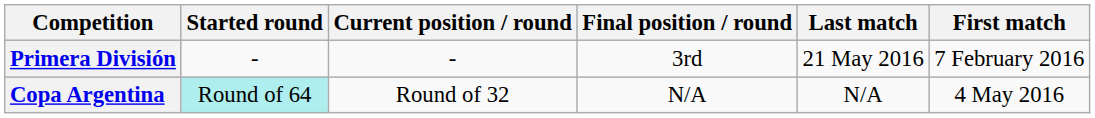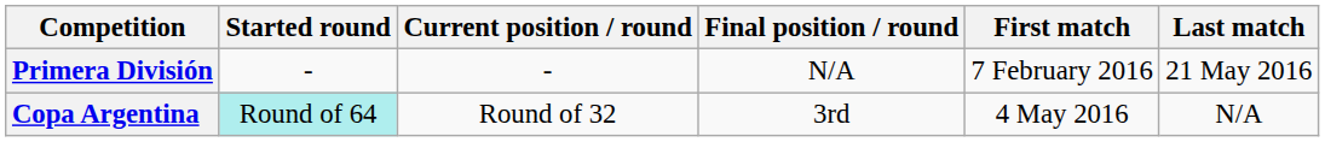 <table class="wikitable plainrowheaders" style="text-align:center;">
 <tr>
 <th scope=col>Competition</th>
 <th scope=col>Started round</th>
 <th scope=col>Current position / round</th>
 <th scope=col>Final position / round</th>
+<th scope=col>First match</th>
 <th scope=col>Last match</th>
-<th scope=col>First match</th>
 </tr>
 <tr>
 <th scope="row" style="text-align:left;"><a href='#'>Primera División</a></th>
 <td>-</td>
 <td>-</td>
-<td>3rd</td>
+<td>N/A</td>
+<td>7 February 2016</td>
 <td>21 May 2016</td>
-<td>7 February 2016</td>
 </tr>
 <tr>
 <th scope="row" style="text-align:left;"><a href='#'>Copa Argentina</a></th>
 <td style="background: paleturquoise;">Round of 64</td>
 <td>Round of 32</td>
+<td>3rd</td>
+<td>4 May 2016</td>
 <td>N/A</td>
-<td>N/A</td>
-<td>4 May 2016</td>
 </tr>
 </table>
